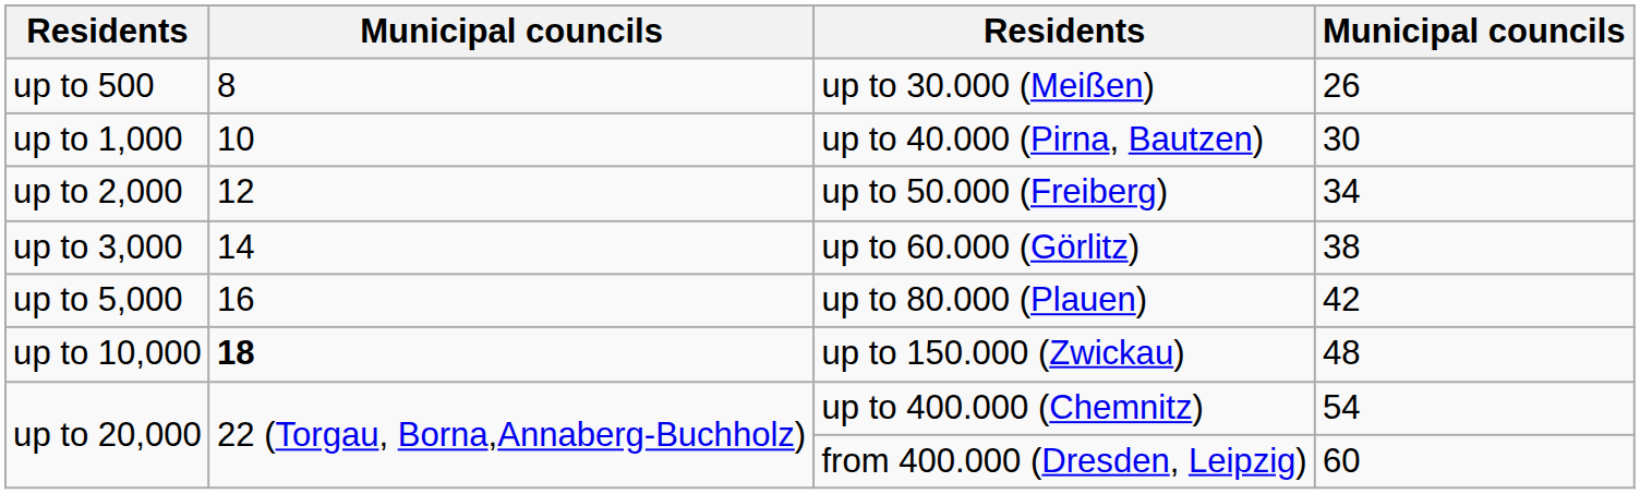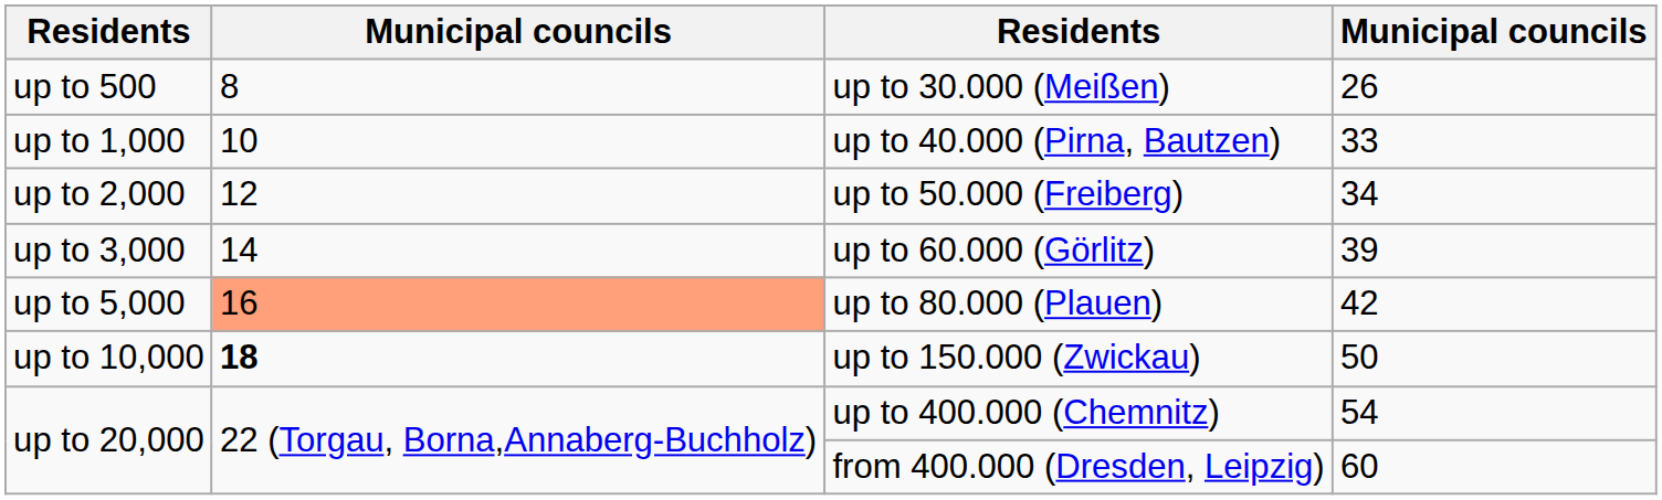 <table class="wikitable">
 <tr>
 <th>Residents</th>
 <th>Municipal councils</th>
 <th>Residents</th>
 <th>Municipal councils</th>
 </tr>
 <tr>
 <td>up to 500</td>
 <td>8</td>
 <td>up to 30.000 (<a href='#'>Meißen</a>)</td>
 <td>26</td>
 </tr>
 <tr>
 <td>up to 1,000</td>
 <td>10</td>
 <td>up to 40.000 (<a href='#'>Pirna</a>, <a href='#'>Bautzen</a>)</td>
-<td>30</td>
+<td>33</td>
 </tr>
 <tr>
 <td>up to 2,000</td>
 <td>12</td>
 <td>up to 50.000 (<a href='#'>Freiberg</a>)</td>
 <td>34</td>
 </tr>
 <tr>
 <td>up to 3,000</td>
 <td>14</td>
 <td>up to 60.000 (<a href='#'>Görlitz</a>)</td>
-<td>38</td>
+<td>39</td>
 </tr>
 <tr>
 <td>up to 5,000</td>
-<td>16</td>
+<td style="background: lightsalmon;">16</td>
 <td>up to 80.000 (<a href='#'>Plauen</a>)</td>
 <td>42</td>
 </tr>
 <tr>
 <td>up to 10,000</td>
 <td><strong>18</strong></td>
 <td>up to 150.000 (<a href='#'>Zwickau</a>)</td>
-<td>48</td>
+<td>50</td>
 </tr>
 <tr>
 <td rowspan="2">up to 20,000</td>
 <td rowspan="2">22 (<a href='#'>Torgau</a>, <a href='#'>Borna</a>,<a href='#'>Annaberg-Buchholz</a>)</td>
 <td>up to 400.000 (<a href='#'>Chemnitz</a>)</td>
 <td>54</td>
 </tr>
 <tr>
 <td>from 400.000 (<a href='#'>Dresden</a>, <a href='#'>Leipzig</a>)</td>
 <td>60</td>
 </tr>
 </table>
